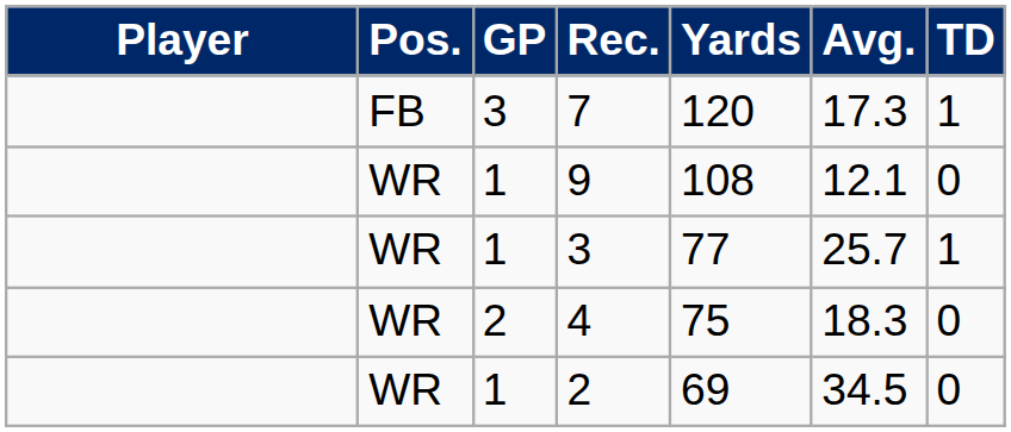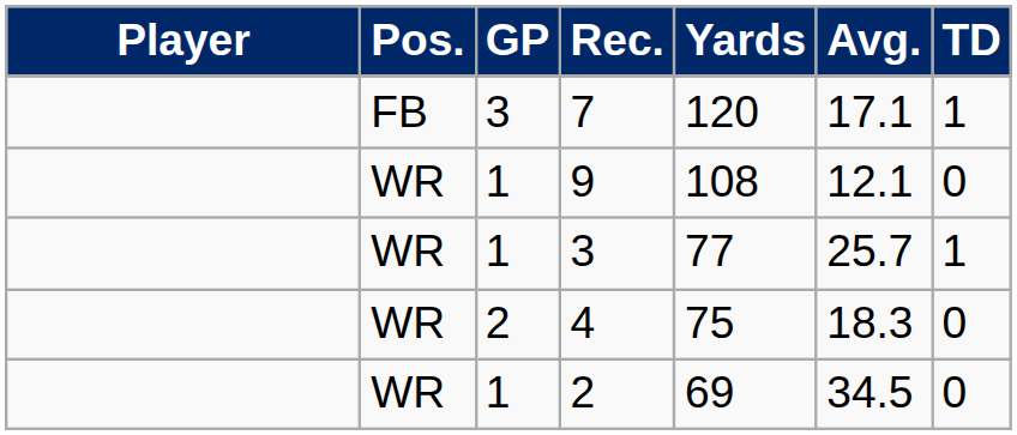 <table class="wikitable sortable">
 <tr>
 <th style="background:#002868; color:white; width:120px;">Player</th>
 <th style="background:#002868; color:white; width:20px;">Pos.</th>
 <th style="background:#002868; color:white;">GP</th>
 <th style="background:#002868; color:white;">Rec.</th>
 <th style="background:#002868; color:white;">Yards</th>
 <th style="background:#002868; color:white;">Avg.</th>
 <th style="background:#002868; color:white;">TD</th>
 </tr>
 <tr>
 <td></td>
 <td>FB</td>
 <td>3</td>
 <td>7</td>
 <td>120</td>
-<td>17.3</td>
+<td>17.1</td>
 <td>1</td>
 </tr>
 <tr>
 <td></td>
 <td>WR</td>
 <td>1</td>
 <td>9</td>
 <td>108</td>
 <td>12.1</td>
 <td>0</td>
 </tr>
 <tr>
 <td></td>
 <td>WR</td>
 <td>1</td>
 <td>3</td>
 <td>77</td>
 <td>25.7</td>
 <td>1</td>
 </tr>
 <tr>
 <td></td>
 <td>WR</td>
 <td>2</td>
 <td>4</td>
 <td>75</td>
 <td>18.3</td>
 <td>0</td>
 </tr>
 <tr>
 <td></td>
 <td>WR</td>
 <td>1</td>
 <td>2</td>
 <td>69</td>
 <td>34.5</td>
 <td>0</td>
 </tr>
 </table>
